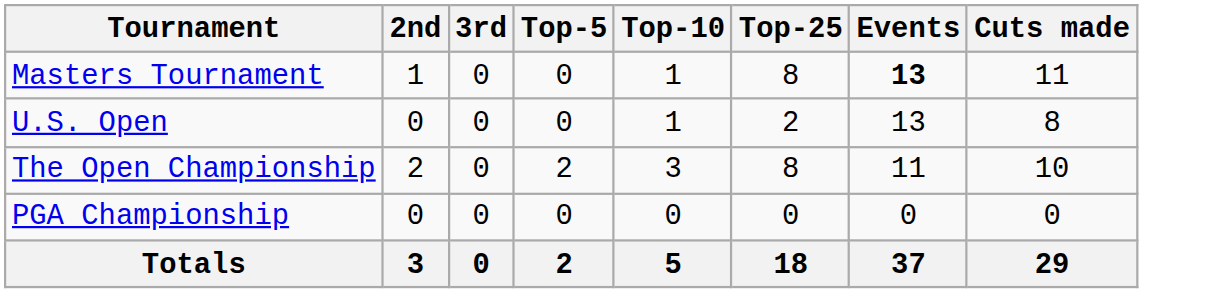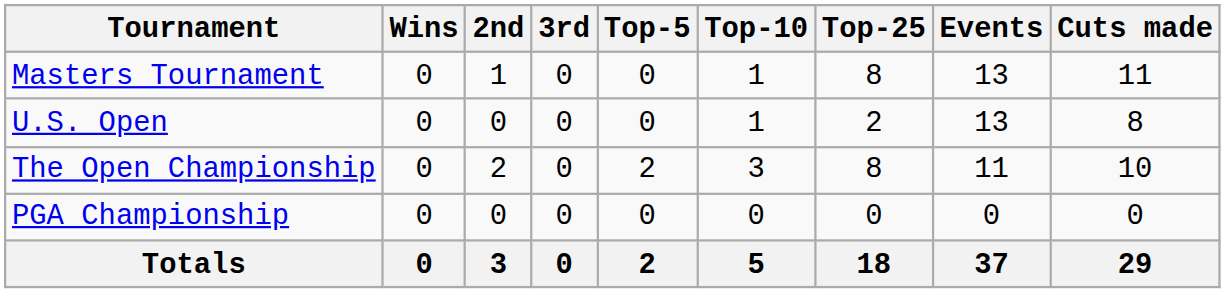 <table class=wikitable style=text-align:center>
 <tr>
 <th>Tournament</th>
+<th>Wins</th>
 <th>2nd</th>
 <th>3rd</th>
 <th>Top-5</th>
 <th>Top-10</th>
 <th>Top-25</th>
 <th>Events</th>
 <th>Cuts made</th>
 </tr>
 <tr>
 <td align=left><a href='#'>Masters Tournament</a></td>
+<td>0</td>
 <td>1</td>
 <td>0</td>
 <td>0</td>
 <td>1</td>
 <td>8</td>
-<td><strong>13</strong></td>
+<td>13</td>
 <td>11</td>
 </tr>
 <tr>
 <td align=left><a href='#'>U.S. Open</a></td>
+<td>0</td>
 <td>0</td>
 <td>0</td>
 <td>0</td>
 <td>1</td>
 <td>2</td>
 <td>13</td>
 <td>8</td>
 </tr>
 <tr>
 <td align=left><a href='#'>The Open Championship</a></td>
+<td>0</td>
 <td>2</td>
 <td>0</td>
 <td>2</td>
 <td>3</td>
 <td>8</td>
 <td>11</td>
 <td>10</td>
 </tr>
 <tr>
 <td align=left><a href='#'>PGA Championship</a></td>
 <td>0</td>
 <td>0</td>
 <td>0</td>
 <td>0</td>
 <td>0</td>
 <td>0</td>
 <td>0</td>
+<td>0</td>
 </tr>
 <tr>
 <th>Totals</th>
+<th>0</th>
 <th>3</th>
 <th>0</th>
 <th>2</th>
 <th>5</th>
 <th>18</th>
 <th>37</th>
 <th>29</th>
 </tr>
 </table>
